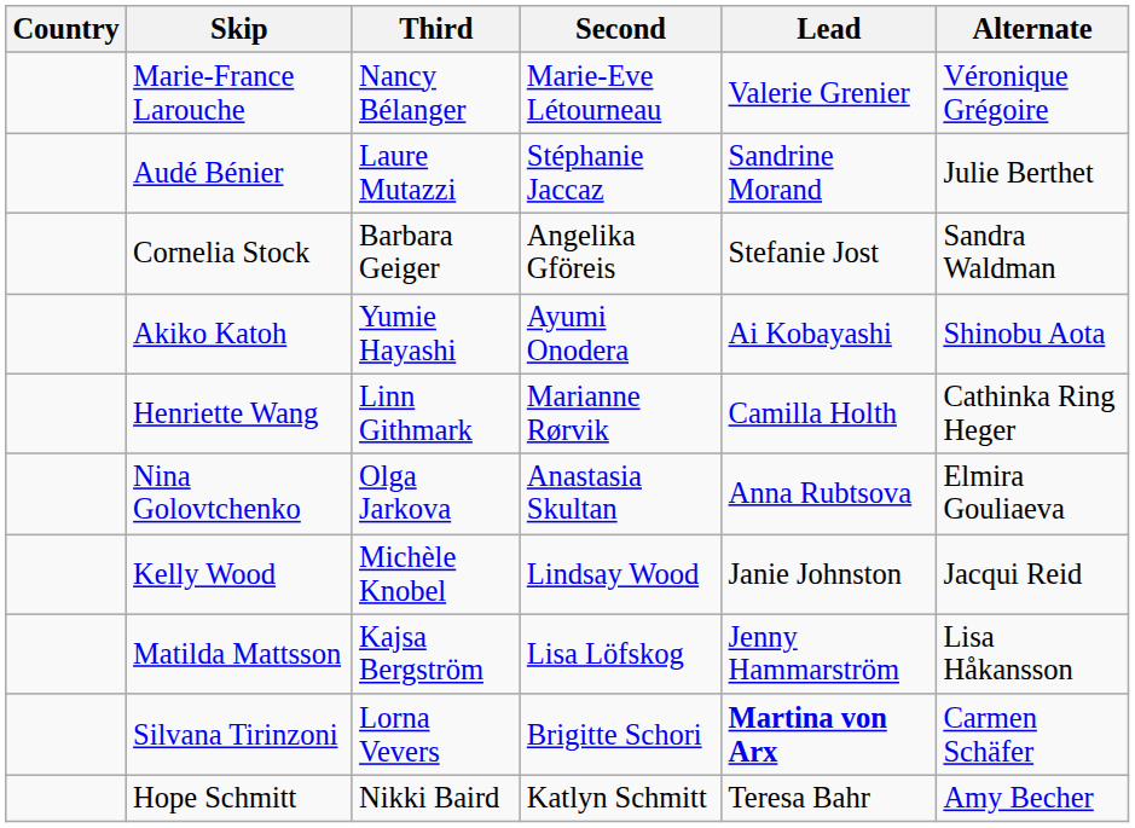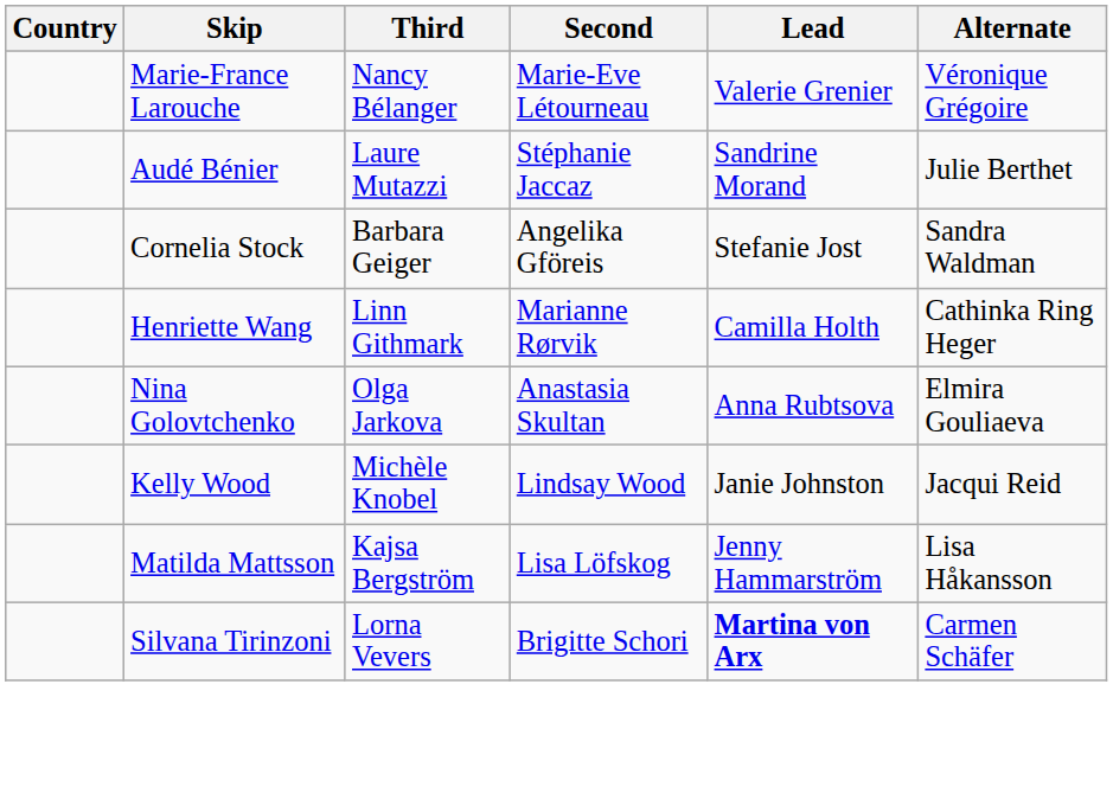 <table class=wikitable>
 <tr>
 <th>Country</th>
 <th>Skip</th>
 <th>Third</th>
 <th>Second</th>
 <th>Lead</th>
 <th>Alternate</th>
 </tr>
 <tr>
 <td></td>
 <td><a href='#'>Marie-France Larouche</a></td>
 <td><a href='#'>Nancy Bélanger</a></td>
 <td><a href='#'>Marie-Eve Létourneau</a></td>
 <td><a href='#'>Valerie Grenier</a></td>
 <td><a href='#'>Véronique Grégoire</a></td>
 </tr>
 <tr>
 <td></td>
 <td><a href='#'>Audé Bénier</a></td>
 <td><a href='#'>Laure Mutazzi</a></td>
 <td><a href='#'>Stéphanie Jaccaz</a></td>
 <td><a href='#'>Sandrine Morand</a></td>
 <td>Julie Berthet</td>
 </tr>
 <tr>
 <td></td>
 <td>Cornelia Stock</td>
 <td>Barbara Geiger</td>
 <td>Angelika Gföreis</td>
 <td>Stefanie Jost</td>
 <td>Sandra Waldman</td>
-</tr>
-<tr>
-<td></td>
-<td><a href='#'>Akiko Katoh</a></td>
-<td><a href='#'>Yumie Hayashi</a></td>
-<td><a href='#'>Ayumi Onodera</a></td>
-<td><a href='#'>Ai Kobayashi</a></td>
-<td><a href='#'>Shinobu Aota</a></td>
 </tr>
 <tr>
 <td></td>
 <td><a href='#'>Henriette Wang</a></td>
 <td><a href='#'>Linn Githmark</a></td>
 <td><a href='#'>Marianne Rørvik</a></td>
 <td><a href='#'>Camilla Holth</a></td>
 <td>Cathinka Ring Heger</td>
 </tr>
 <tr>
 <td></td>
 <td><a href='#'>Nina Golovtchenko</a></td>
 <td><a href='#'>Olga Jarkova</a></td>
 <td><a href='#'>Anastasia Skultan</a></td>
 <td><a href='#'>Anna Rubtsova</a></td>
 <td>Elmira Gouliaeva</td>
 </tr>
 <tr>
 <td></td>
 <td><a href='#'>Kelly Wood</a></td>
 <td><a href='#'>Michèle Knobel</a></td>
 <td><a href='#'>Lindsay Wood</a></td>
 <td>Janie Johnston</td>
 <td>Jacqui Reid</td>
 </tr>
 <tr>
 <td></td>
 <td><a href='#'>Matilda Mattsson</a></td>
 <td><a href='#'>Kajsa Bergström</a></td>
 <td><a href='#'>Lisa Löfskog</a></td>
 <td><a href='#'>Jenny Hammarström</a></td>
 <td>Lisa Håkansson</td>
 </tr>
 <tr>
 <td></td>
 <td><a href='#'>Silvana Tirinzoni</a></td>
 <td><a href='#'>Lorna Vevers</a></td>
 <td><a href='#'>Brigitte Schori</a></td>
 <td><strong><a href='#'>Martina von Arx</a></strong></td>
 <td><a href='#'>Carmen Schäfer</a></td>
 </tr>
-<tr>
-<td></td>
-<td>Hope Schmitt</td>
-<td>Nikki Baird</td>
-<td>Katlyn Schmitt</td>
-<td>Teresa Bahr</td>
-<td><a href='#'>Amy Becher</a></td>
-</tr>
 </table>
